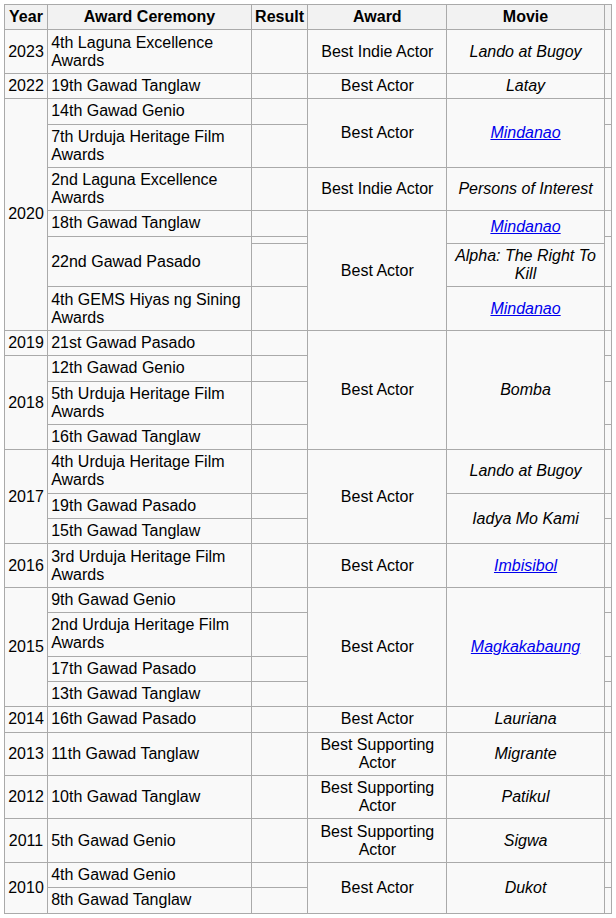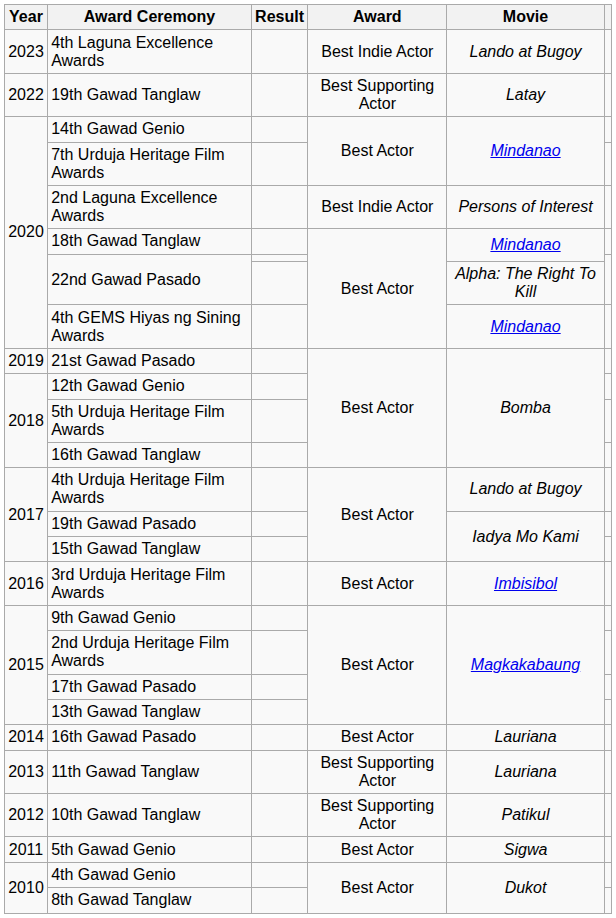 <table class="wikitable sortable">
 <tr style="background:#b0c4de; text-align:center;">
 <th>Year</th>
 <th>Award Ceremony</th>
 <th>Result</th>
 <th>Award</th>
 <th>Movie</th>
 <th></th>
 </tr>
 <tr>
 <td align="center">2023</td>
 <td>4th Laguna Excellence Awards</td>
 <td></td>
 <td align="center">Best Indie Actor</td>
 <td align="center"><em>Lando at Bugoy</em></td>
 <td></td>
 </tr>
 <tr>
 <td align="center">2022</td>
 <td>19th Gawad Tanglaw</td>
 <td></td>
-<td align="center">Best Actor</td>
+<td align="center">Best Supporting Actor</td>
 <td align="center"><em>Latay</em></td>
 <td></td>
 </tr>
 <tr>
 <td rowspan="7" align="center">2020</td>
 <td>14th Gawad Genio</td>
 <td></td>
 <td rowspan="2" align="center">Best Actor</td>
 <td rowspan="2" align="center"><em><a href='#'>Mindanao</a></em></td>
 <td></td>
 </tr>
 <tr>
 <td>7th Urduja Heritage Film Awards</td>
 <td></td>
 <td></td>
 </tr>
 <tr>
 <td>2nd Laguna Excellence Awards</td>
 <td></td>
 <td align="center">Best Indie Actor</td>
 <td align="center"><em>Persons of Interest</em></td>
 <td></td>
 </tr>
 <tr>
 <td>18th Gawad Tanglaw</td>
 <td></td>
 <td rowspan="4" align="center">Best Actor</td>
 <td rowspan="2" align="center"><em><a href='#'>Mindanao</a></em></td>
 <td></td>
 </tr>
 <tr>
 <td rowspan="2">22nd Gawad Pasado</td>
 <td></td>
 <td rowspan="2"></td>
 </tr>
 <tr>
 <td></td>
 <td align="center"><em>Alpha: The Right To Kill</em></td>
 </tr>
 <tr>
 <td>4th GEMS Hiyas ng Sining Awards</td>
 <td></td>
 <td align="center"><em><a href='#'>Mindanao</a></em></td>
 <td></td>
 </tr>
 <tr>
 <td align="center">2019</td>
 <td>21st Gawad Pasado</td>
 <td></td>
 <td rowspan="4" align="center">Best Actor</td>
 <td rowspan="4" align="center"><em>Bomba</em></td>
 <td></td>
 </tr>
 <tr>
 <td rowspan="3" align="center">2018</td>
 <td>12th Gawad Genio</td>
 <td></td>
 <td></td>
 </tr>
 <tr>
 <td>5th Urduja Heritage Film Awards</td>
 <td></td>
 <td></td>
 </tr>
 <tr>
 <td>16th Gawad Tanglaw</td>
 <td></td>
 <td></td>
 </tr>
 <tr>
 <td rowspan="3" align="center">2017</td>
 <td>4th Urduja Heritage Film Awards</td>
 <td></td>
 <td rowspan="3" align="center">Best Actor</td>
 <td align="center"><em>Lando at Bugoy</em></td>
 <td></td>
 </tr>
 <tr>
 <td>19th Gawad Pasado</td>
 <td></td>
 <td rowspan="2" align="center"><em>Iadya Mo Kami</em></td>
 <td></td>
 </tr>
 <tr>
 <td>15th Gawad Tanglaw</td>
 <td></td>
 <td></td>
 </tr>
 <tr>
 <td align="center">2016</td>
 <td>3rd Urduja Heritage Film Awards</td>
 <td></td>
 <td align="center">Best Actor</td>
 <td align="center"><em><a href='#'>Imbisibol</a></em></td>
 <td></td>
 </tr>
 <tr>
 <td rowspan="4" align="center">2015</td>
 <td>9th Gawad Genio</td>
 <td></td>
 <td rowspan="4" align="center">Best Actor</td>
 <td rowspan="4" align="center"><em><a href='#'>Magkakabaung</a></em></td>
 <td></td>
 </tr>
 <tr>
 <td>2nd Urduja Heritage Film Awards</td>
 <td></td>
 <td></td>
 </tr>
 <tr>
 <td>17th Gawad Pasado</td>
 <td></td>
 <td></td>
 </tr>
 <tr>
 <td>13th Gawad Tanglaw</td>
 <td></td>
 <td></td>
 </tr>
 <tr>
 <td align="center">2014</td>
 <td>16th Gawad Pasado</td>
 <td></td>
 <td align="center">Best Actor</td>
 <td align="center"><em>Lauriana</em></td>
 <td></td>
 </tr>
 <tr>
 <td align="center">2013</td>
 <td>11th Gawad Tanglaw</td>
 <td></td>
 <td align="center">Best Supporting Actor</td>
-<td align="center"><em>Migrante</em></td>
+<td align="center"><em>Lauriana</em></td>
 <td></td>
 </tr>
 <tr>
 <td align="center">2012</td>
 <td>10th Gawad Tanglaw</td>
 <td></td>
 <td align="center">Best Supporting Actor</td>
 <td align="center"><em>Patikul</em></td>
 <td></td>
 </tr>
 <tr>
 <td align="center">2011</td>
 <td>5th Gawad Genio</td>
 <td></td>
-<td align="center">Best Supporting Actor</td>
+<td align="center">Best Actor</td>
 <td align="center"><em>Sigwa</em></td>
 <td></td>
 </tr>
 <tr>
 <td rowspan="2" align="center">2010</td>
 <td>4th Gawad Genio</td>
 <td></td>
 <td rowspan="2" align="center">Best Actor</td>
 <td rowspan="2" align="center"><em>Dukot</em></td>
 <td></td>
 </tr>
 <tr>
 <td>8th Gawad Tanglaw</td>
 <td></td>
 <td></td>
 </tr>
 </table>
